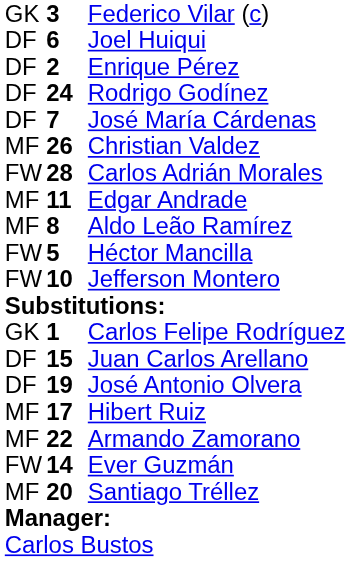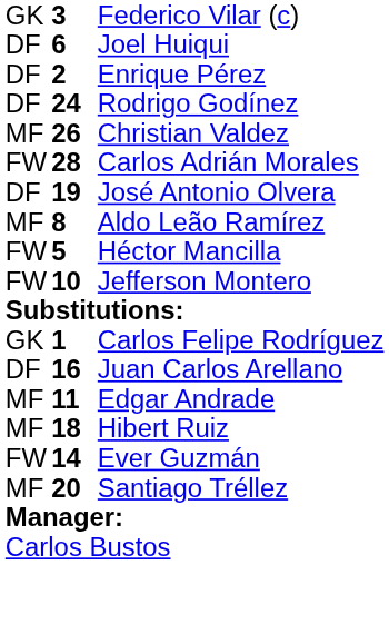 <table style="font-size:90%" cellspacing=0 cellpadding=0 align=center>
 <tr>
 <th width=25></th>
 <th width=25></th>
 </tr>
 <tr>
 <td>GK</td>
 <td><strong>3</strong></td>
 <td> <a href='#'>Federico Vilar</a> (<a href='#'>c</a>)</td>
 </tr>
 <tr>
 <td>DF</td>
 <td><strong>6</strong></td>
 <td> <a href='#'>Joel Huiqui</a></td>
 </tr>
 <tr>
 <td>DF</td>
 <td><strong>2</strong></td>
 <td> <a href='#'>Enrique Pérez</a></td>
 </tr>
 <tr>
 <td>DF</td>
 <td><strong>24</strong></td>
 <td> <a href='#'>Rodrigo Godínez</a></td>
 <td></td>
 <td></td>
 </tr>
 <tr>
-<td>DF</td>
-<td><strong>7</strong></td>
-<td> <a href='#'>José María Cárdenas</a></td>
-<td></td>
-<td></td>
-</tr>
-<tr>
 <td>MF</td>
 <td><strong>26</strong></td>
 <td> <a href='#'>Christian Valdez</a></td>
 </tr>
 <tr>
 <td>FW</td>
 <td><strong>28</strong></td>
 <td> <a href='#'>Carlos Adrián Morales</a></td>
 <td></td>
 </tr>
 <tr>
-<td>MF</td>
-<td><strong>11</strong></td>
-<td> <a href='#'>Edgar Andrade</a></td>
+<td>DF</td>
+<td><strong>19</strong></td>
+<td> <a href='#'>José Antonio Olvera</a></td>
 <td></td>
 <td></td>
 </tr>
 <tr>
 <td>MF</td>
 <td><strong>8</strong></td>
 <td> <a href='#'>Aldo Leão Ramírez</a></td>
 </tr>
 <tr>
 <td>FW</td>
 <td><strong>5</strong></td>
 <td> <a href='#'>Héctor Mancilla</a></td>
 </tr>
 <tr>
 <td>FW</td>
 <td><strong>10</strong></td>
 <td> <a href='#'>Jefferson Montero</a></td>
 </tr>
 <tr>
 </tr>
 <tr>
 <td colspan=3><strong>Substitutions:</strong></td>
 </tr>
 <tr>
 <td>GK</td>
 <td><strong>1</strong></td>
 <td> <a href='#'>Carlos Felipe Rodríguez</a></td>
 </tr>
 <tr>
 <td>DF</td>
-<td><strong>15</strong></td>
+<td><strong>16</strong></td>
 <td> <a href='#'>Juan Carlos Arellano</a></td>
 </tr>
 <tr>
-<td>DF</td>
-<td><strong>19</strong></td>
-<td> <a href='#'>José Antonio Olvera</a></td>
+<td>MF</td>
+<td><strong>11</strong></td>
+<td> <a href='#'>Edgar Andrade</a></td>
 <td></td>
 <td></td>
 </tr>
 <tr>
 <td>MF</td>
-<td><strong>17</strong></td>
+<td><strong>18</strong></td>
 <td> <a href='#'>Hibert Ruiz</a></td>
-<td></td>
-<td></td>
-</tr>
-<tr>
-<td>MF</td>
-<td><strong>22</strong></td>
-<td> <a href='#'>Armando Zamorano</a></td>
 <td></td>
 <td></td>
 </tr>
 <tr>
 <td>FW</td>
 <td><strong>14</strong></td>
 <td> <a href='#'>Ever Guzmán</a></td>
 </tr>
 <tr>
 <td>MF</td>
 <td><strong>20</strong></td>
 <td> <a href='#'>Santiago Tréllez</a></td>
 </tr>
 <tr>
 <td colspan=3><strong>Manager:</strong></td>
 </tr>
 <tr>
 <td colspan=4> <a href='#'>Carlos Bustos</a></td>
 </tr>
 </table>
